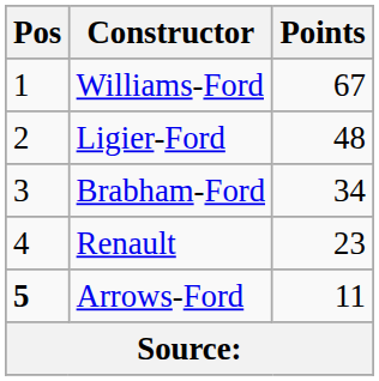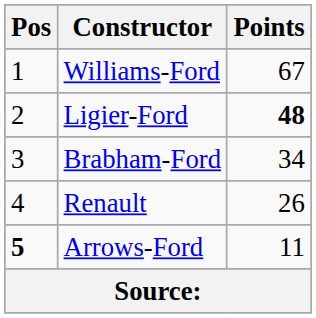 <table class="wikitable" style="font-size: 95%;">
 <tr>
 <th>Pos</th>
 <th>Constructor</th>
 <th>Points</th>
 </tr>
 <tr>
 <td>1</td>
 <td> <a href='#'>Williams</a>-<a href='#'>Ford</a></td>
 <td align="right">67</td>
 </tr>
 <tr>
 <td>2</td>
 <td> <a href='#'>Ligier</a>-<a href='#'>Ford</a></td>
-<td align="right">48</td>
+<td align="right"><strong>48</strong></td>
 </tr>
 <tr>
 <td>3</td>
 <td> <a href='#'>Brabham</a>-<a href='#'>Ford</a></td>
 <td align="right">34</td>
 </tr>
 <tr>
 <td>4</td>
 <td> <a href='#'>Renault</a></td>
-<td align="right">23</td>
+<td align="right">26</td>
 </tr>
 <tr>
 <td><strong>5</strong></td>
 <td> <a href='#'>Arrows</a>-<a href='#'>Ford</a></td>
 <td align="right">11</td>
 </tr>
 <tr>
 <th colspan=4>Source:</th>
 </tr>
 </table>
